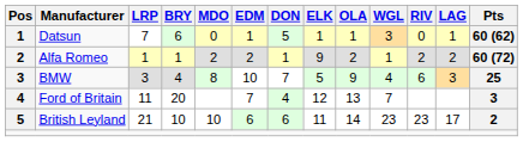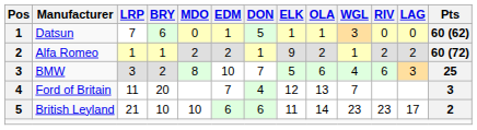 <table class="wikitable" style="font-size: 85%; text-align: center;">
 <tr valign="top">
 <th valign="middle">Pos</th>
 <th valign="middle">Manufacturer</th>
 <th><a href='#'>LRP</a></th>
 <th><a href='#'>BRY</a></th>
 <th><a href='#'>MDO</a></th>
 <th><a href='#'>EDM</a></th>
 <th><a href='#'>DON</a></th>
 <th><a href='#'>ELK</a></th>
 <th><a href='#'>OLA</a></th>
 <th><a href='#'>WGL</a></th>
 <th><a href='#'>RIV</a></th>
 <th><a href='#'>LAG</a></th>
 <th valign="middle">Pts</th>
 </tr>
 <tr>
 <th>1</th>
 <td align=left><a href='#'>Datsun</a></td>
 <td style="background:#FFFFFF;">7</td>
 <td style="background:#DFFFDF;">6</td>
 <td style="background:#FFFFBF;">0</td>
 <td style="background:#FFFFBF;">1</td>
 <td style="background:#DFFFDF;">5</td>
 <td style="background:#FFFFBF;">1</td>
 <td style="background:#FFFFBF;">1</td>
 <td style="background:#FFDF9F;">3</td>
 <td style="background:#FFFFBF;">0</td>
-<td style="background:#FFFFBF;">1</td>
+<td style="background:#FFFFBF;">0</td>
 <th>60 (62)</th>
 </tr>
 <tr>
 <th>2</th>
 <td align=left><a href='#'>Alfa Romeo</a></td>
 <td style="background:#FFFFBF;">1</td>
 <td style="background:#FFFFBF;">1</td>
 <td style="background:#DFDFDF;">2</td>
 <td style="background:#DFDFDF;">2</td>
 <td style="background:#FFFFBF;">1</td>
 <td style="background:#DFDFDF;">9</td>
 <td style="background:#DFDFDF;">2</td>
 <td style="background:#FFFFBF;">1</td>
 <td style="background:#DFDFDF;">2</td>
 <td style="background:#DFDFDF;">2</td>
 <th>60 (72)</th>
 </tr>
 <tr>
 <th>3</th>
 <td align=left><a href='#'>BMW</a></td>
 <td style="background:#DFDFDF;">3</td>
-<td style="background:#DFDFDF;">4</td>
+<td style="background:#DFDFDF;">2</td>
 <td style="background:#DFFFDF;">8</td>
 <td style="background:#FFFFFF;">10</td>
 <td style="background:#FFFFFF;">7</td>
 <td style="background:#DFFFDF;">5</td>
-<td style="background:#DFFFDF;">9</td>
+<td style="background:#DFFFDF;">6</td>
 <td style="background:#DFFFDF;">4</td>
 <td style="background:#DFFFDF;">6</td>
 <td style="background:#FFDF9F;">3</td>
 <th>25</th>
 </tr>
 <tr>
 <th>4</th>
 <td align=left><a href='#'>Ford of Britain</a></td>
 <td style="background:#FFFFFF;">11</td>
 <td style="background:#FFFFFF;">20</td>
 <td style="background:#FFFFFF;"></td>
 <td style="background:#FFFFFF;">7</td>
 <td style="background:#DFFFDF;">4</td>
 <td style="background:#FFFFFF;">12</td>
 <td style="background:#FFFFFF;">13</td>
 <td style="background:#FFFFFF;">7</td>
 <td style="background:#FFFFFF;"></td>
 <td style="background:#FFFFFF;"></td>
 <th>3</th>
 </tr>
 <tr>
 <th>5</th>
 <td align=left><a href='#'>British Leyland</a></td>
 <td style="background:#FFFFFF;">21</td>
 <td style="background:#FFFFFF;">10</td>
 <td style="background:#FFFFFF;">10</td>
 <td style="background:#DFFFDF;">6</td>
 <td style="background:#DFFFDF;">6</td>
 <td style="background:#FFFFFF;">11</td>
 <td style="background:#FFFFFF;">14</td>
 <td style="background:#FFFFFF;">23</td>
 <td style="background:#FFFFFF;">23</td>
 <td style="background:#FFFFFF;">17</td>
 <th>2</th>
 </tr>
 <tr>
 <td style="text-align:center;" colspan=13></td>
 </tr>
 </table>
